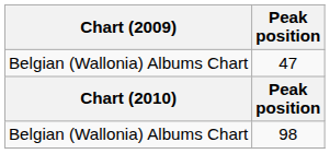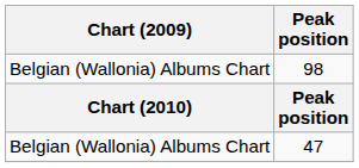 <table class="wikitable sortable">
 <tr>
 <th>Chart (2009)</th>
 <th>Peak<br>position</th>
 </tr>
 <tr>
 <td>Belgian (Wallonia) Albums Chart</td>
-<td align="center">47</td>
+<td align="center">98</td>
 </tr>
 <tr>
 <th>Chart (2010)</th>
 <th>Peak<br>position</th>
 </tr>
 <tr>
 <td>Belgian (Wallonia) Albums Chart</td>
-<td align="center">98</td>
+<td align="center">47</td>
 </tr>
 <tr>
 </tr>
 </table>
